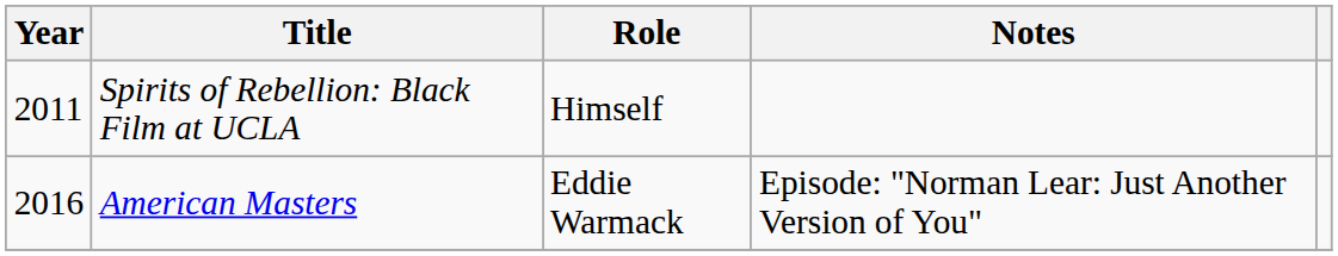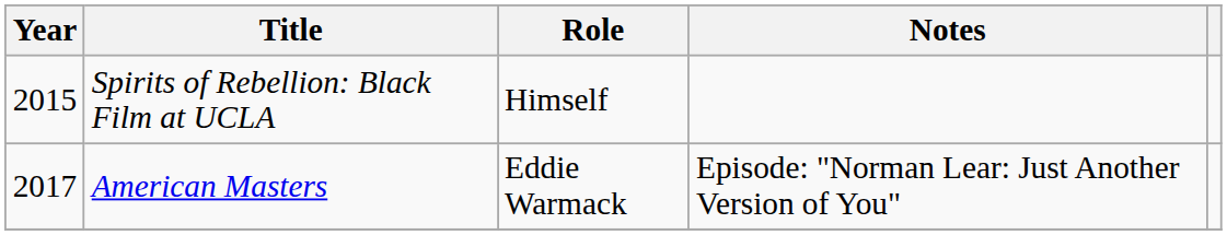 <table class="wikitable sortable">
 <tr>
 <th>Year</th>
 <th>Title</th>
 <th>Role</th>
 <th class="unsortable">Notes</th>
 <th class="unsortable"></th>
 </tr>
 <tr>
-<td>2011</td>
+<td>2015</td>
 <td><em>Spirits of Rebellion: Black Film at UCLA</em></td>
 <td>Himself</td>
 <td></td>
 <td></td>
 </tr>
 <tr>
-<td>2016</td>
+<td>2017</td>
 <td><em><a href='#'>American Masters</a></em></td>
 <td>Eddie Warmack</td>
 <td>Episode: "Norman Lear: Just Another Version of You"</td>
 <td></td>
 </tr>
 <tr>
 </tr>
 </table>
